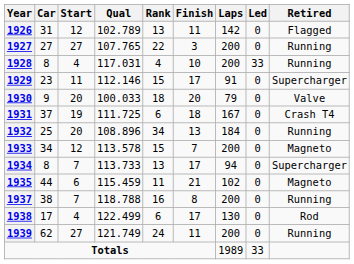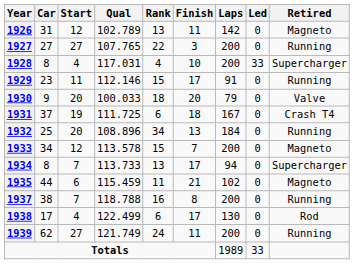 <table class="wikitable" style="text-align:center">
 <tr>
 <th>Year</th>
 <th>Car</th>
 <th>Start</th>
 <th>Qual</th>
 <th>Rank</th>
 <th>Finish</th>
 <th>Laps</th>
 <th>Led</th>
 <th>Retired</th>
 </tr>
 <tr>
 <th><a href='#'>1926</a></th>
 <td>31</td>
 <td>12</td>
 <td>102.789</td>
 <td>13</td>
 <td>11</td>
 <td>142</td>
 <td>0</td>
-<td>Flagged</td>
+<td>Magneto</td>
 </tr>
 <tr>
 <th><a href='#'>1927</a></th>
 <td>27</td>
 <td>27</td>
 <td>107.765</td>
 <td>22</td>
 <td>3</td>
 <td>200</td>
 <td>0</td>
 <td>Running</td>
 </tr>
 <tr>
 <th><a href='#'>1928</a></th>
 <td>8</td>
 <td>4</td>
 <td>117.031</td>
 <td>4</td>
 <td>10</td>
 <td>200</td>
 <td>33</td>
-<td>Running</td>
+<td>Supercharger</td>
 </tr>
 <tr>
 <th><a href='#'>1929</a></th>
 <td>23</td>
 <td>11</td>
 <td>112.146</td>
 <td>15</td>
 <td>17</td>
 <td>91</td>
 <td>0</td>
-<td>Supercharger</td>
+<td>Running</td>
 </tr>
 <tr>
 <th><a href='#'>1930</a></th>
 <td>9</td>
 <td>20</td>
 <td>100.033</td>
 <td>18</td>
 <td>20</td>
 <td>79</td>
 <td>0</td>
 <td>Valve</td>
 </tr>
 <tr>
 <th><a href='#'>1931</a></th>
 <td>37</td>
 <td>19</td>
 <td>111.725</td>
 <td>6</td>
 <td>18</td>
 <td>167</td>
 <td>0</td>
 <td>Crash T4</td>
 </tr>
 <tr>
 <th><a href='#'>1932</a></th>
 <td>25</td>
 <td>20</td>
 <td>108.896</td>
 <td>34</td>
 <td>13</td>
 <td>184</td>
 <td>0</td>
 <td>Running</td>
 </tr>
 <tr>
 <th><a href='#'>1933</a></th>
 <td>34</td>
 <td>12</td>
 <td>113.578</td>
 <td>15</td>
 <td>7</td>
 <td>200</td>
 <td>0</td>
 <td>Magneto</td>
 </tr>
 <tr>
 <th><a href='#'>1934</a></th>
 <td>8</td>
 <td>7</td>
 <td>113.733</td>
 <td>13</td>
 <td>17</td>
 <td>94</td>
 <td>0</td>
 <td>Supercharger</td>
 </tr>
 <tr>
 <th><a href='#'>1935</a></th>
 <td>44</td>
 <td>6</td>
 <td>115.459</td>
 <td>11</td>
 <td>21</td>
 <td>102</td>
 <td>0</td>
 <td>Magneto</td>
 </tr>
 <tr>
 <th><a href='#'>1937</a></th>
 <td>38</td>
 <td>7</td>
 <td>118.788</td>
 <td>16</td>
 <td>8</td>
 <td>200</td>
 <td>0</td>
 <td>Running</td>
 </tr>
 <tr>
 <th><a href='#'>1938</a></th>
 <td>17</td>
 <td>4</td>
 <td>122.499</td>
 <td>6</td>
 <td>17</td>
 <td>130</td>
 <td>0</td>
 <td>Rod</td>
 </tr>
 <tr>
 <th><a href='#'>1939</a></th>
 <td>62</td>
 <td>27</td>
 <td>121.749</td>
 <td>24</td>
 <td>11</td>
 <td>200</td>
 <td>0</td>
 <td>Running</td>
 </tr>
 <tr>
 <td colspan=6><strong>Totals</strong></td>
 <td>1989</td>
 <td>33</td>
 <td></td>
 </tr>
 </table>
